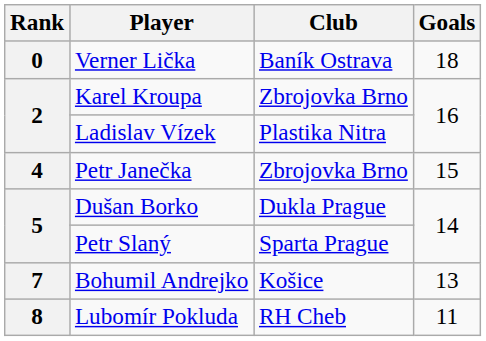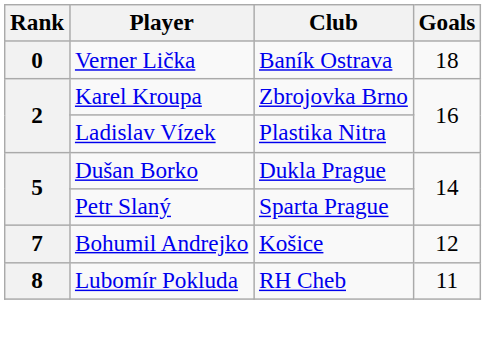 <table class="wikitable" style="text-align:center">
 <tr>
 <th>Rank</th>
 <th>Player</th>
 <th>Club</th>
 <th>Goals</th>
 </tr>
 <tr>
 <th>0</th>
 <td align="left"> <a href='#'>Verner Lička</a></td>
 <td align="left"><a href='#'>Baník Ostrava</a></td>
 <td>18</td>
 </tr>
 <tr>
 <th rowspan="2">2</th>
 <td align="left"> <a href='#'>Karel Kroupa</a></td>
 <td align="left"><a href='#'>Zbrojovka Brno</a></td>
 <td rowspan="2">16</td>
 </tr>
 <tr>
 <td align="left"> <a href='#'>Ladislav Vízek</a></td>
 <td align="left"><a href='#'>Plastika Nitra</a></td>
 </tr>
 <tr>
-<th>4</th>
-<td align="left"> <a href='#'>Petr Janečka</a></td>
-<td align="left"><a href='#'>Zbrojovka Brno</a></td>
-<td>15</td>
-</tr>
-<tr>
 <th rowspan="2">5</th>
 <td align="left"> <a href='#'>Dušan Borko</a></td>
 <td align="left"><a href='#'>Dukla Prague</a></td>
 <td rowspan="2">14</td>
 </tr>
 <tr>
 <td align="left"> <a href='#'>Petr Slaný</a></td>
 <td align="left"><a href='#'>Sparta Prague</a></td>
 </tr>
 <tr>
 <th>7</th>
 <td align="left"> <a href='#'>Bohumil Andrejko</a></td>
 <td align="left"><a href='#'>Košice</a></td>
-<td>13</td>
+<td>12</td>
 </tr>
 <tr>
 <th>8</th>
 <td align="left"> <a href='#'>Lubomír Pokluda</a></td>
 <td align="left"><a href='#'>RH Cheb</a></td>
 <td>11</td>
 </tr>
 </table>
